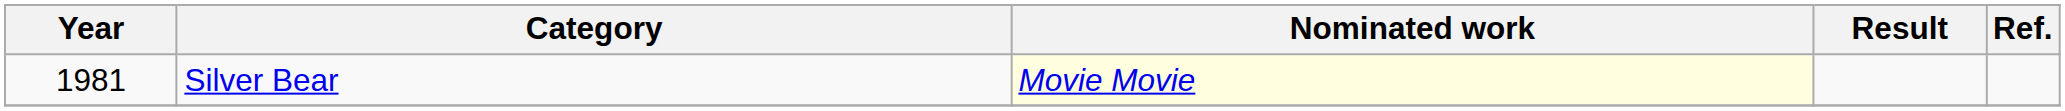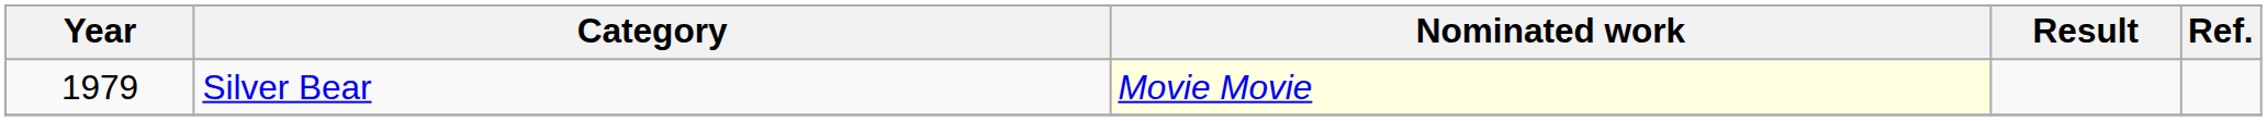 <table class=wikitable>
 <tr>
 <th scope="col" style="width:5em;">Year</th>
 <th scope="col" style="width:26em;">Category</th>
 <th scope="col" style="width:25em;">Nominated work</th>
 <th scope="col" style="width:5em;">Result</th>
 <th>Ref.</th>
 </tr>
 <tr>
-<td style="text-align:center;">1981</td>
+<td style="text-align:center;">1979</td>
 <td><a href='#'>Silver Bear</a></td>
 <td style="background: lightyellow;"><em><a href='#'>Movie Movie</a></em></td>
 <td></td>
 <td></td>
 </tr>
 <tr>
 </tr>
 </table>
